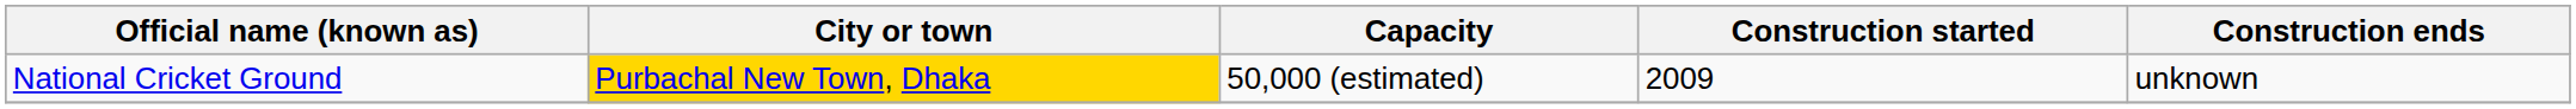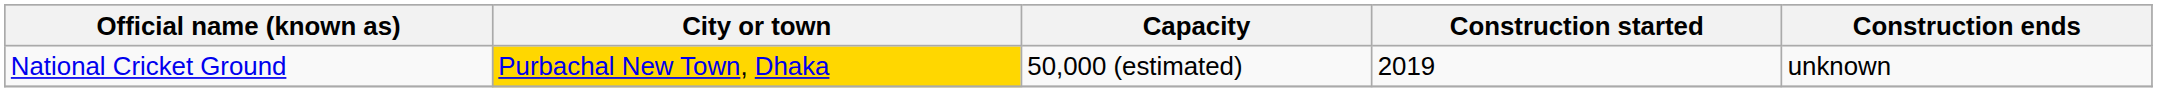 <table class="wikitable sortable" style="font-size:95%;" width="100%">
 <tr>
 <th>Official name (known as)</th>
 <th>City or town</th>
 <th>Capacity</th>
 <th>Construction started</th>
 <th>Construction ends</th>
 </tr>
 <tr>
 <td><a href='#'>National Cricket Ground</a></td>
 <td style="background: gold;"><a href='#'>Purbachal New Town</a>, <a href='#'>Dhaka</a></td>
 <td>50,000 (estimated)</td>
-<td>2009</td>
+<td>2019</td>
 <td>unknown</td>
 </tr>
 <tr>
 </tr>
 </table>
